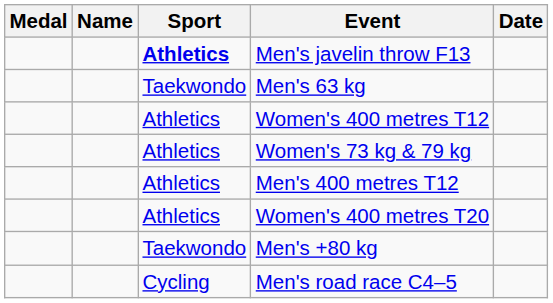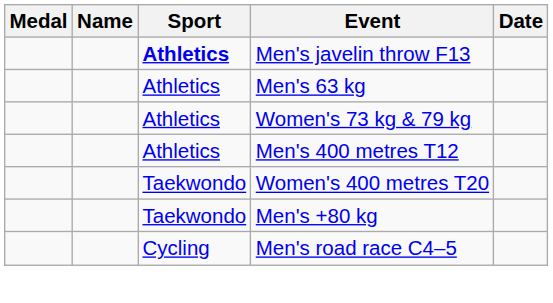 <table class="wikitable sortable" style=font-size:95%>
 <tr>
 <th>Medal</th>
 <th>Name</th>
 <th>Sport</th>
 <th>Event</th>
 <th>Date</th>
 </tr>
 <tr>
 <td></td>
 <td></td>
 <td><strong><a href='#'>Athletics</a></strong></td>
 <td><a href='#'>Men's javelin throw F13</a></td>
 <td></td>
 </tr>
 <tr>
 <td></td>
 <td></td>
-<td><a href='#'>Taekwondo</a></td>
+<td><a href='#'>Athletics</a></td>
 <td><a href='#'>Men's 63 kg</a></td>
-<td></td>
-</tr>
-<tr>
-<td></td>
-<td></td>
-<td><a href='#'>Athletics</a></td>
-<td><a href='#'>Women's 400 metres T12</a></td>
 <td></td>
 </tr>
 <tr>
 <td></td>
 <td></td>
 <td><a href='#'>Athletics</a></td>
 <td><a href='#'>Women's 73 kg & 79 kg</a></td>
 <td></td>
 </tr>
 <tr>
 <td></td>
 <td></td>
 <td><a href='#'>Athletics</a></td>
 <td><a href='#'>Men's 400 metres T12</a></td>
 <td></td>
 </tr>
 <tr>
 <td></td>
 <td></td>
-<td><a href='#'>Athletics</a></td>
+<td><a href='#'>Taekwondo</a></td>
 <td><a href='#'>Women's 400 metres T20</a></td>
 <td></td>
 </tr>
 <tr>
 <td></td>
 <td></td>
 <td><a href='#'>Taekwondo</a></td>
 <td><a href='#'>Men's +80 kg</a></td>
 <td></td>
 </tr>
 <tr>
 <td></td>
 <td></td>
 <td><a href='#'>Cycling</a></td>
 <td><a href='#'>Men's road race C4–5</a></td>
 <td></td>
 </tr>
 </table>
